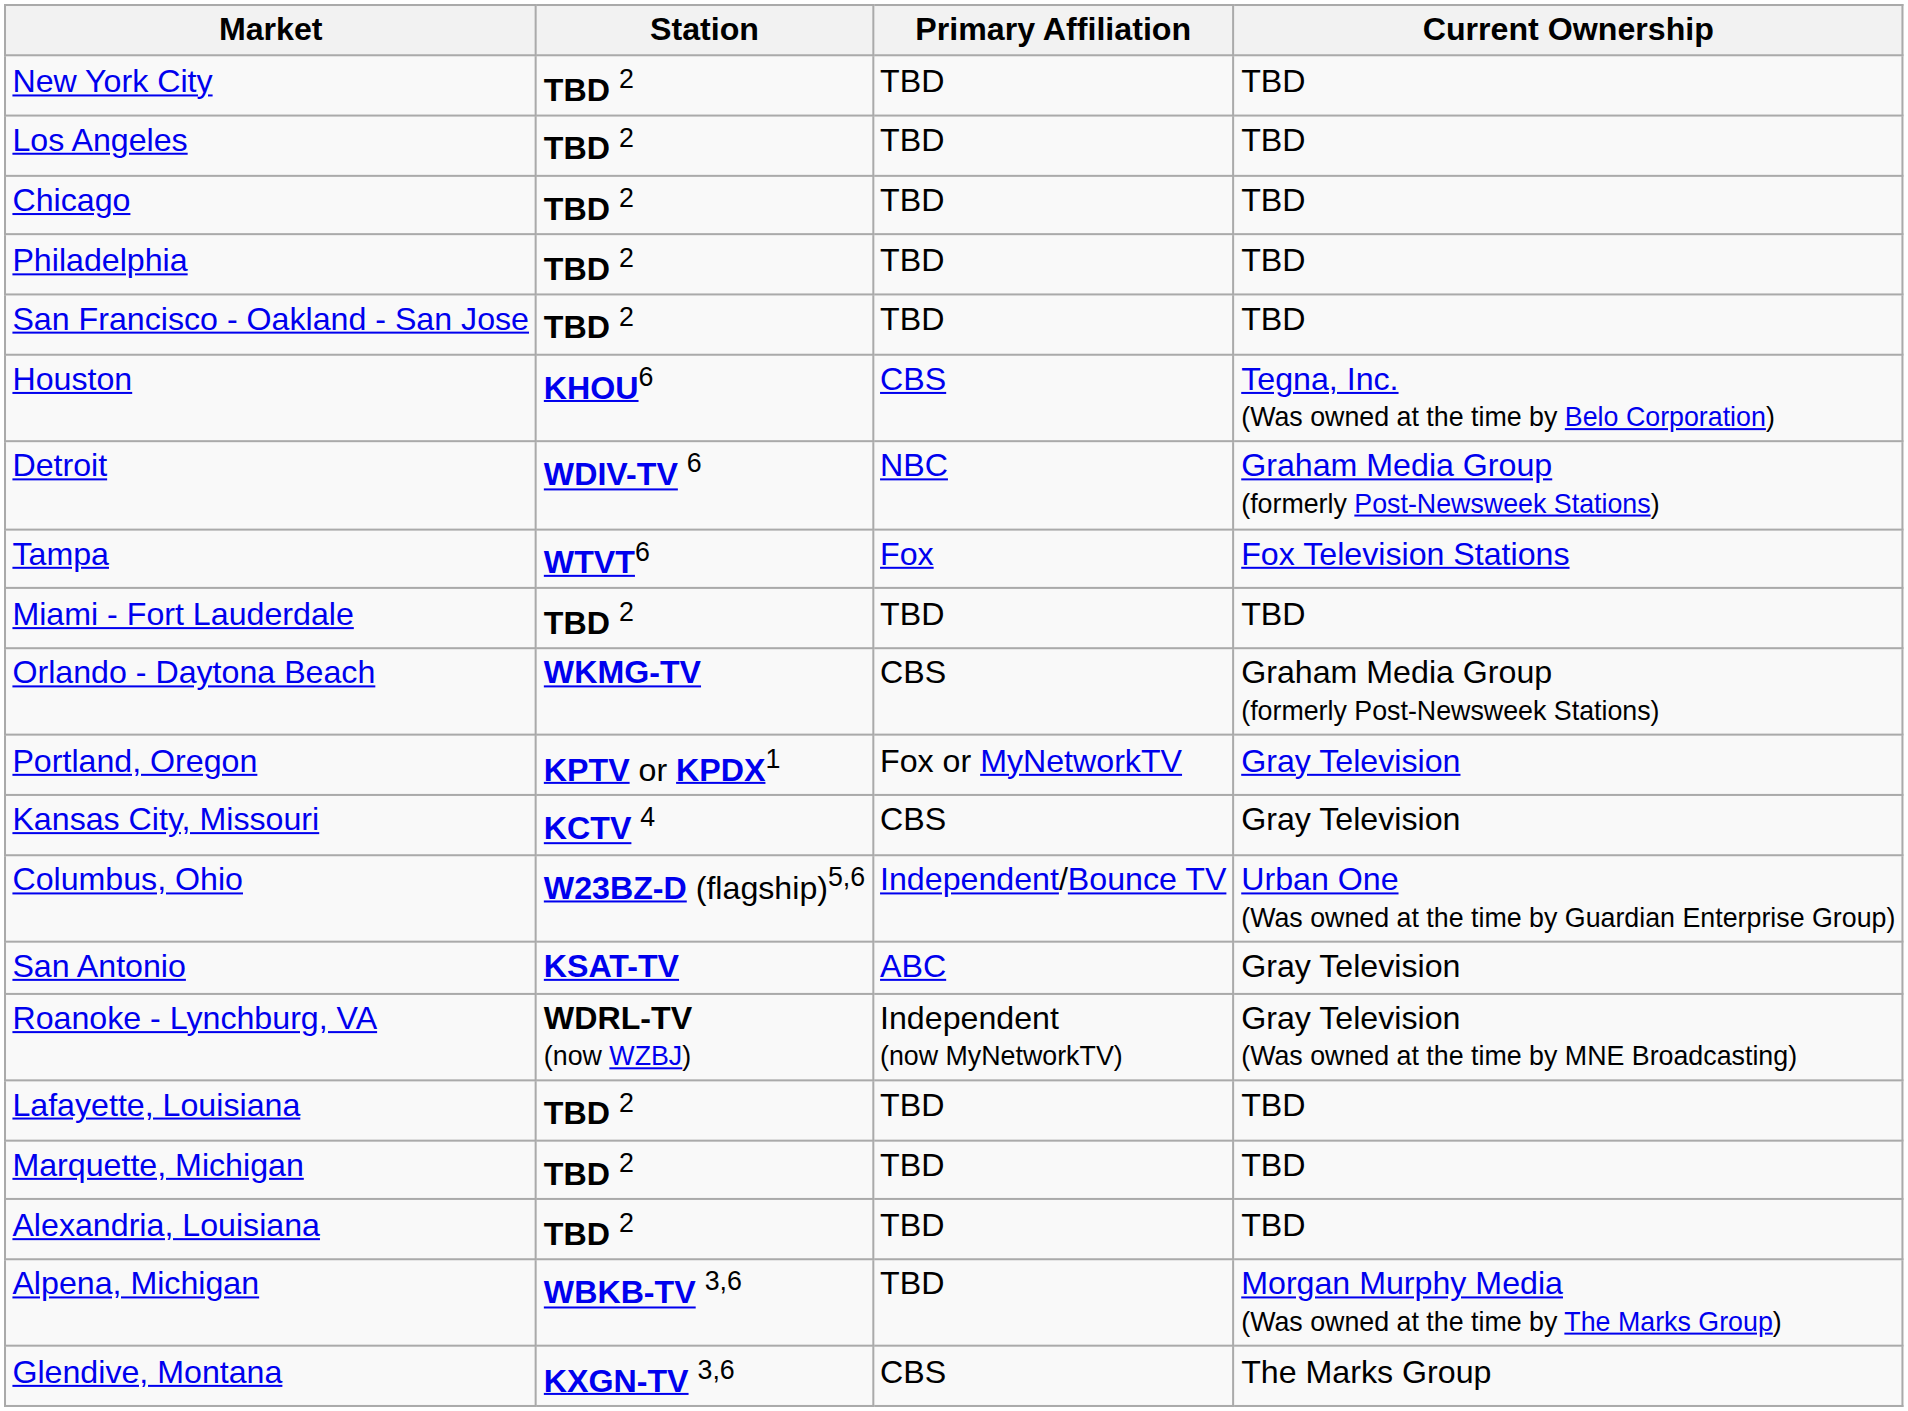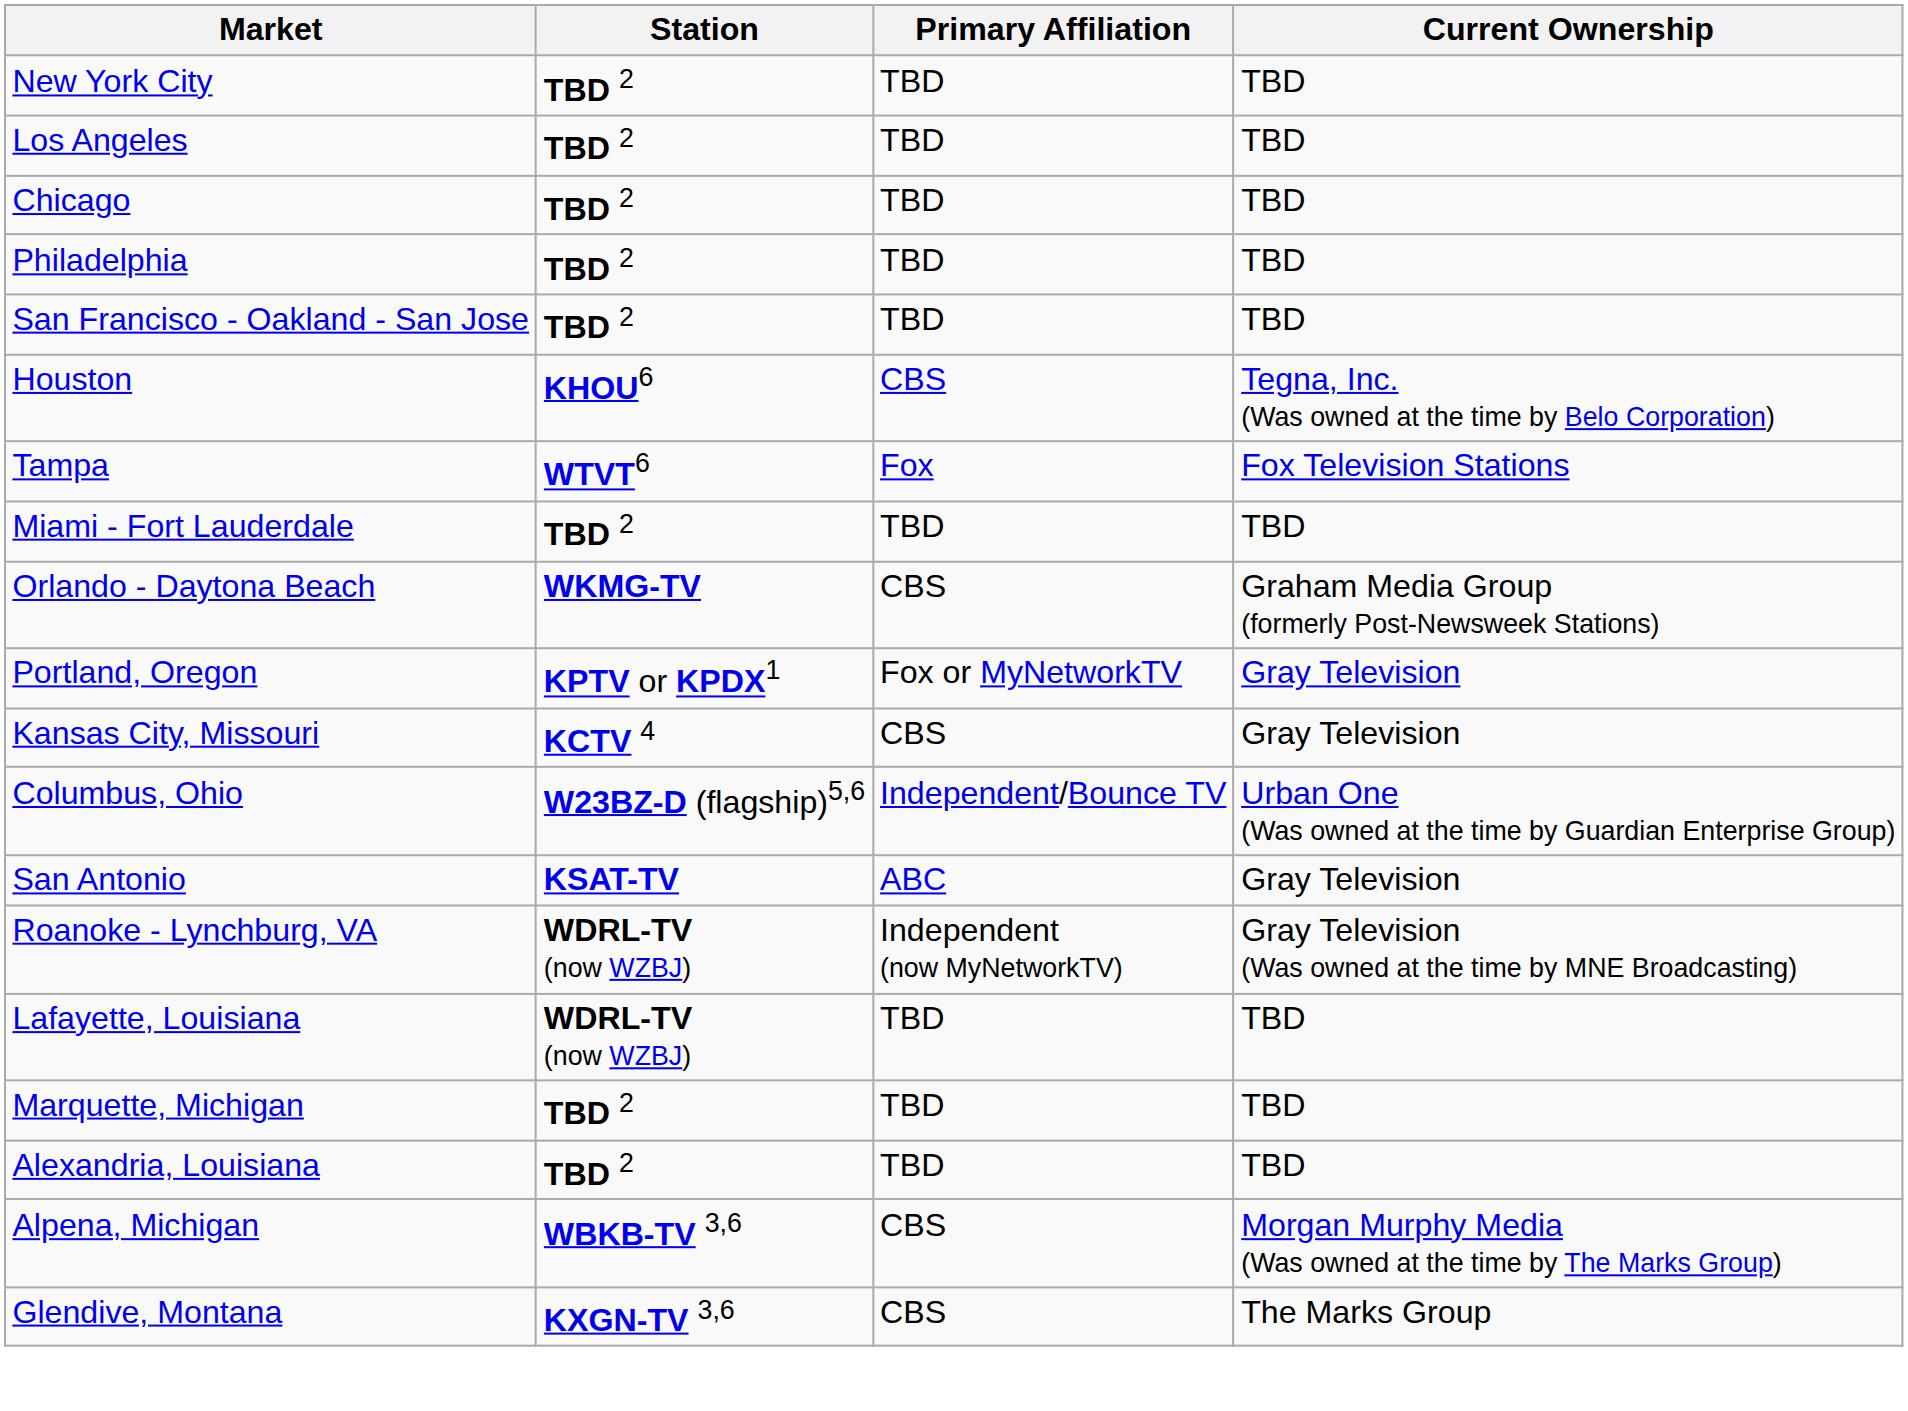 <table class="wikitable">
 <tr>
 <th>Market</th>
 <th>Station</th>
 <th>Primary Affiliation</th>
 <th>Current Ownership</th>
 </tr>
 <tr style="vertical-align: top; text-align: left;">
 <td><a href='#'>New York City</a></td>
 <td><strong>TBD</strong> <sup>2</sup></td>
 <td>TBD</td>
 <td>TBD</td>
 </tr>
 <tr style="vertical-align: top; text-align: left;">
 <td><a href='#'>Los Angeles</a></td>
 <td><strong>TBD</strong> <sup>2</sup></td>
 <td>TBD</td>
 <td>TBD</td>
 </tr>
 <tr style="vertical-align: top; text-align: left;">
 <td><a href='#'>Chicago</a></td>
 <td><strong>TBD</strong> <sup>2</sup></td>
 <td>TBD</td>
 <td>TBD</td>
 </tr>
 <tr style="vertical-align: top; text-align: left;">
 <td><a href='#'>Philadelphia</a></td>
 <td><strong>TBD</strong> <sup>2</sup></td>
 <td>TBD</td>
 <td>TBD</td>
 </tr>
 <tr style="vertical-align: top; text-align: left;">
 <td><a href='#'>San Francisco - Oakland - San Jose</a></td>
 <td><strong>TBD</strong> <sup>2</sup></td>
 <td>TBD</td>
 <td>TBD</td>
 </tr>
 <tr style="vertical-align: top; text-align: left;">
 <td><a href='#'>Houston</a></td>
 <td><strong><a href='#'>KHOU</a></strong><sup>6</sup></td>
 <td><a href='#'>CBS</a></td>
 <td><a href='#'>Tegna, Inc.</a><br><small>(Was owned at the time by <a href='#'>Belo Corporation</a>)</small></td>
-</tr>
-<tr style="vertical-align: top; text-align: left;">
-<td><a href='#'>Detroit</a></td>
-<td><strong><a href='#'>WDIV-TV</a></strong> <sup>6</sup></td>
-<td><a href='#'>NBC</a></td>
-<td><a href='#'>Graham Media Group</a><br><small>(formerly <a href='#'>Post-Newsweek Stations</a>)</small></td>
 </tr>
 <tr style="vertical-align: top; text-align: left;">
 <td><a href='#'>Tampa</a></td>
 <td><strong><a href='#'>WTVT</a></strong><sup>6</sup></td>
 <td><a href='#'>Fox</a></td>
 <td><a href='#'>Fox Television Stations</a></td>
 </tr>
 <tr style="vertical-align: top; text-align: left;">
 <td><a href='#'>Miami - Fort Lauderdale</a></td>
 <td><strong>TBD</strong> <sup>2</sup></td>
 <td>TBD</td>
 <td>TBD</td>
 </tr>
 <tr style="vertical-align: top; text-align: left;">
 <td><a href='#'>Orlando - Daytona Beach</a></td>
 <td><strong><a href='#'>WKMG-TV</a></strong></td>
 <td>CBS</td>
 <td>Graham Media Group<br><small>(formerly Post-Newsweek Stations)</small></td>
 </tr>
 <tr style="vertical-align: top; text-align: left;">
 <td><a href='#'>Portland, Oregon</a></td>
 <td><strong><a href='#'>KPTV</a></strong> or <strong><a href='#'>KPDX</a></strong><sup>1</sup></td>
 <td>Fox or <a href='#'>MyNetworkTV</a></td>
 <td><a href='#'>Gray Television</a><br></td>
 </tr>
 <tr style="vertical-align: top; text-align: left;">
 <td><a href='#'>Kansas City, Missouri</a></td>
 <td><strong><a href='#'>KCTV</a></strong> <sup>4</sup></td>
 <td>CBS</td>
 <td>Gray Television<br></td>
 </tr>
 <tr style="vertical-align: top; text-align: left;">
 <td><a href='#'>Columbus, Ohio</a></td>
 <td><strong><a href='#'>W23BZ-D</a></strong> (flagship)<sup>5,6</sup></td>
 <td><a href='#'>Independent</a>/<a href='#'>Bounce TV</a></td>
 <td><a href='#'>Urban One</a><br><small>(Was owned at the time by Guardian Enterprise Group)</small></td>
 </tr>
 <tr style="vertical-align: top; text-align: left;">
 <td><a href='#'>San Antonio</a></td>
 <td><strong><a href='#'>KSAT-TV</a></strong></td>
 <td><a href='#'>ABC</a></td>
 <td>Gray Television<br></td>
 </tr>
 <tr style="vertical-align: top; text-align: left;">
 <td><a href='#'>Roanoke - Lynchburg, VA</a></td>
 <td><strong>WDRL-TV</strong><br><small>(now <a href='#'>WZBJ</a>)</small></td>
 <td>Independent<br><small>(now MyNetworkTV)</small></td>
 <td>Gray Television<br><small>(Was owned at the time by MNE Broadcasting)</small> </td>
 </tr>
 <tr style="vertical-align: top; text-align: left;">
 <td><a href='#'>Lafayette, Louisiana</a></td>
-<td><strong>TBD</strong> <sup>2</sup></td>
+<td><strong>WDRL-TV</strong><br><small>(now <a href='#'>WZBJ</a>)</small></td>
 <td>TBD</td>
 <td>TBD</td>
 </tr>
 <tr style="vertical-align: top; text-align: left;">
 <td><a href='#'>Marquette, Michigan</a></td>
 <td><strong>TBD</strong> <sup>2</sup></td>
 <td>TBD</td>
 <td>TBD</td>
 </tr>
 <tr style="vertical-align: top; text-align: left;">
 <td><a href='#'>Alexandria, Louisiana</a></td>
 <td><strong>TBD</strong> <sup>2</sup></td>
 <td>TBD</td>
 <td>TBD</td>
 </tr>
 <tr style="vertical-align: top; text-align: left;">
 <td><a href='#'>Alpena, Michigan</a></td>
 <td><strong><a href='#'>WBKB-TV</a></strong> <sup>3,6</sup></td>
-<td>TBD</td>
+<td>CBS</td>
 <td><a href='#'>Morgan Murphy Media</a><br><small>(Was owned at the time by <a href='#'>The Marks Group</a>)</small></td>
 </tr>
 <tr style="vertical-align: top; text-align: left;">
 <td><a href='#'>Glendive, Montana</a></td>
 <td><strong><a href='#'>KXGN-TV</a></strong> <sup>3,6</sup></td>
 <td>CBS</td>
 <td>The Marks Group</td>
 </tr>
 </table>
